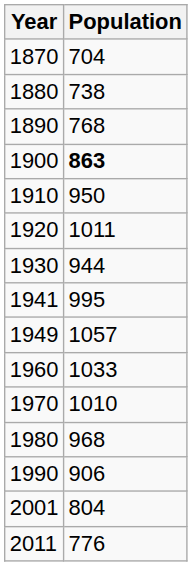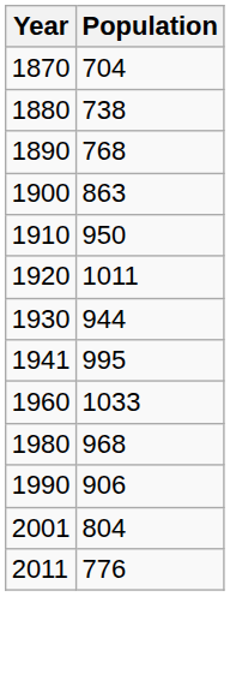 <table class="wikitable">
 <tr>
 <th>Year</th>
 <th>Population</th>
 </tr>
 <tr>
 <td>1870</td>
 <td>704</td>
 </tr>
 <tr>
 <td>1880</td>
 <td>738</td>
 </tr>
 <tr>
 <td>1890</td>
 <td>768</td>
 </tr>
 <tr>
 <td>1900</td>
-<td><strong>863</strong></td>
+<td>863</td>
 </tr>
 <tr>
 <td>1910</td>
 <td>950</td>
 </tr>
 <tr>
 <td>1920</td>
 <td>1011</td>
 </tr>
 <tr>
 <td>1930</td>
 <td>944</td>
 </tr>
 <tr>
 <td>1941</td>
 <td>995</td>
 </tr>
 <tr>
-<td>1949</td>
-<td>1057</td>
-</tr>
-<tr>
 <td>1960</td>
 <td>1033</td>
-</tr>
-<tr>
-<td>1970</td>
-<td>1010</td>
 </tr>
 <tr>
 <td>1980</td>
 <td>968</td>
 </tr>
 <tr>
 <td>1990</td>
 <td>906</td>
 </tr>
 <tr>
 <td>2001</td>
 <td>804</td>
 </tr>
 <tr>
 <td>2011</td>
 <td>776</td>
 </tr>
 </table>
